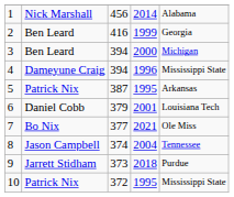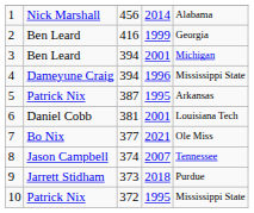 <table class="wikitable">
 <tr>
 </tr>
 <tr>
 <td>1</td>
 <td><a href='#'>Nick Marshall</a></td>
 <td>456</td>
 <td><a href='#'>2014</a></td>
 <td style="font-size:80%;">Alabama</td>
 </tr>
 <tr>
 <td>2</td>
 <td>Ben Leard</td>
 <td>416</td>
 <td><a href='#'>1999</a></td>
 <td style="font-size:80%;">Georgia</td>
 </tr>
 <tr>
 <td>3</td>
 <td>Ben Leard</td>
 <td>394</td>
-<td><a href='#'>2000</a></td>
+<td><a href='#'>2001</a></td>
 <td style="font-size:80%;"><a href='#'>Michigan</a></td>
 </tr>
 <tr>
 <td>4</td>
 <td><a href='#'>Dameyune Craig</a></td>
 <td>394</td>
 <td><a href='#'>1996</a></td>
 <td style="font-size:80%;">Mississippi State</td>
 </tr>
 <tr>
 <td>5</td>
 <td><a href='#'>Patrick Nix</a></td>
 <td>387</td>
 <td><a href='#'>1995</a></td>
 <td style="font-size:80%;">Arkansas</td>
 </tr>
 <tr>
 <td>6</td>
 <td>Daniel Cobb</td>
-<td>379</td>
+<td>381</td>
 <td><a href='#'>2001</a></td>
 <td style="font-size:80%;">Louisiana Tech</td>
 </tr>
 <tr>
 <td>7</td>
 <td><a href='#'>Bo Nix</a></td>
 <td>377</td>
 <td><a href='#'>2021</a></td>
 <td style="font-size:80%;">Ole Miss</td>
 </tr>
 <tr>
 <td>8</td>
 <td><a href='#'>Jason Campbell</a></td>
 <td>374</td>
-<td><a href='#'>2004</a></td>
+<td><a href='#'>2007</a></td>
 <td style="font-size:80%;"><a href='#'>Tennessee</a></td>
 </tr>
 <tr>
 <td>9</td>
 <td><a href='#'>Jarrett Stidham</a></td>
 <td>373</td>
 <td><a href='#'>2018</a></td>
 <td style="font-size:80%">Purdue</td>
 </tr>
 <tr>
 <td>10</td>
 <td><a href='#'>Patrick Nix</a></td>
 <td>372</td>
 <td><a href='#'>1995</a></td>
 <td style="font-size:80%;">Mississippi State</td>
 </tr>
 </table>
